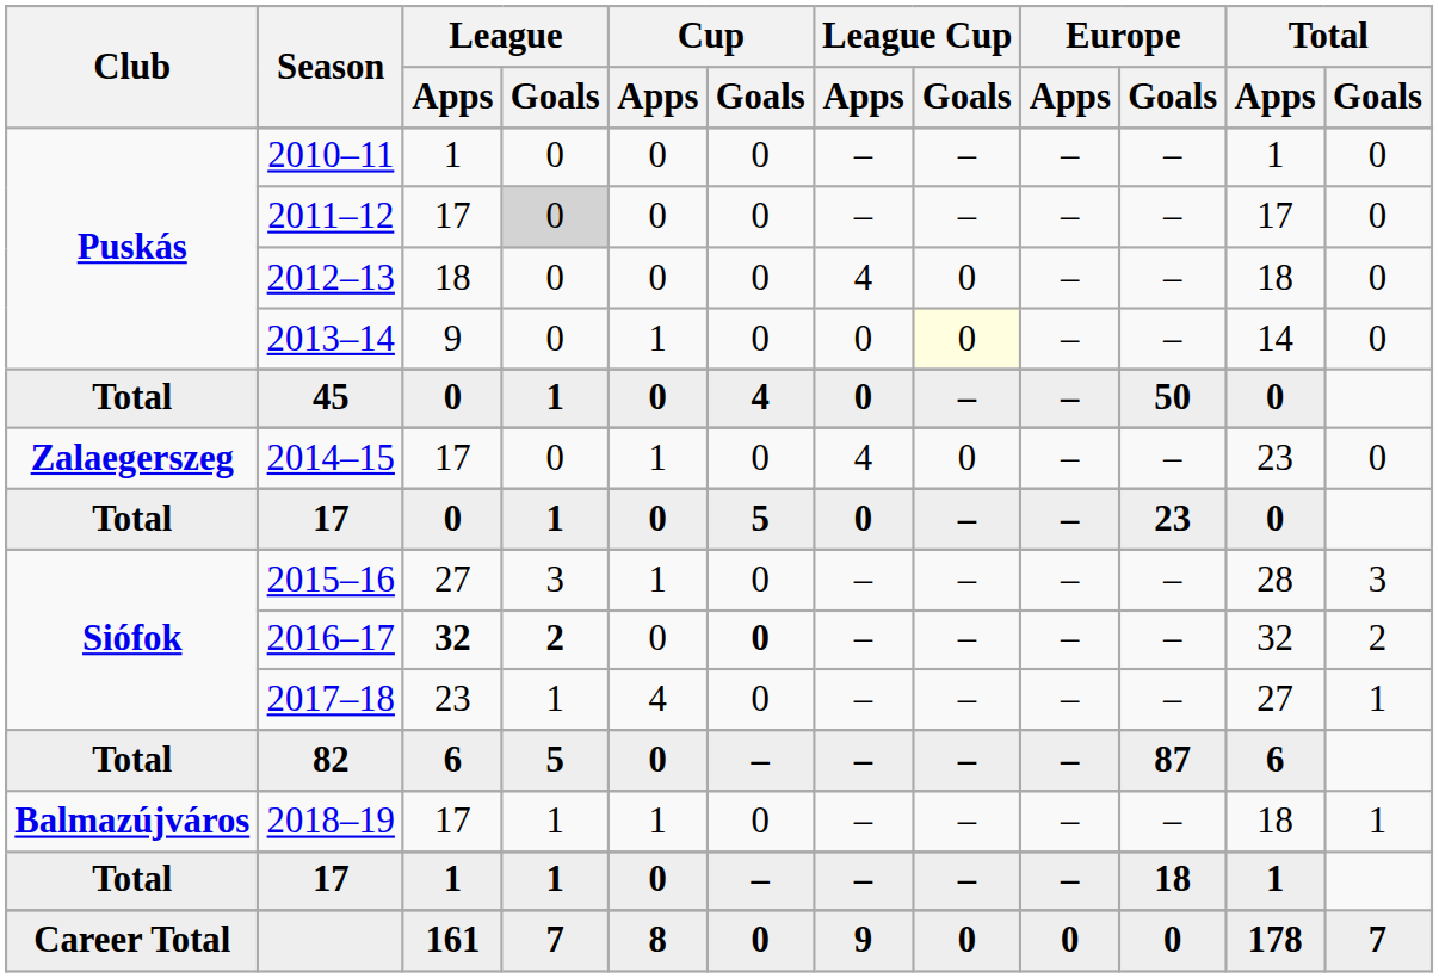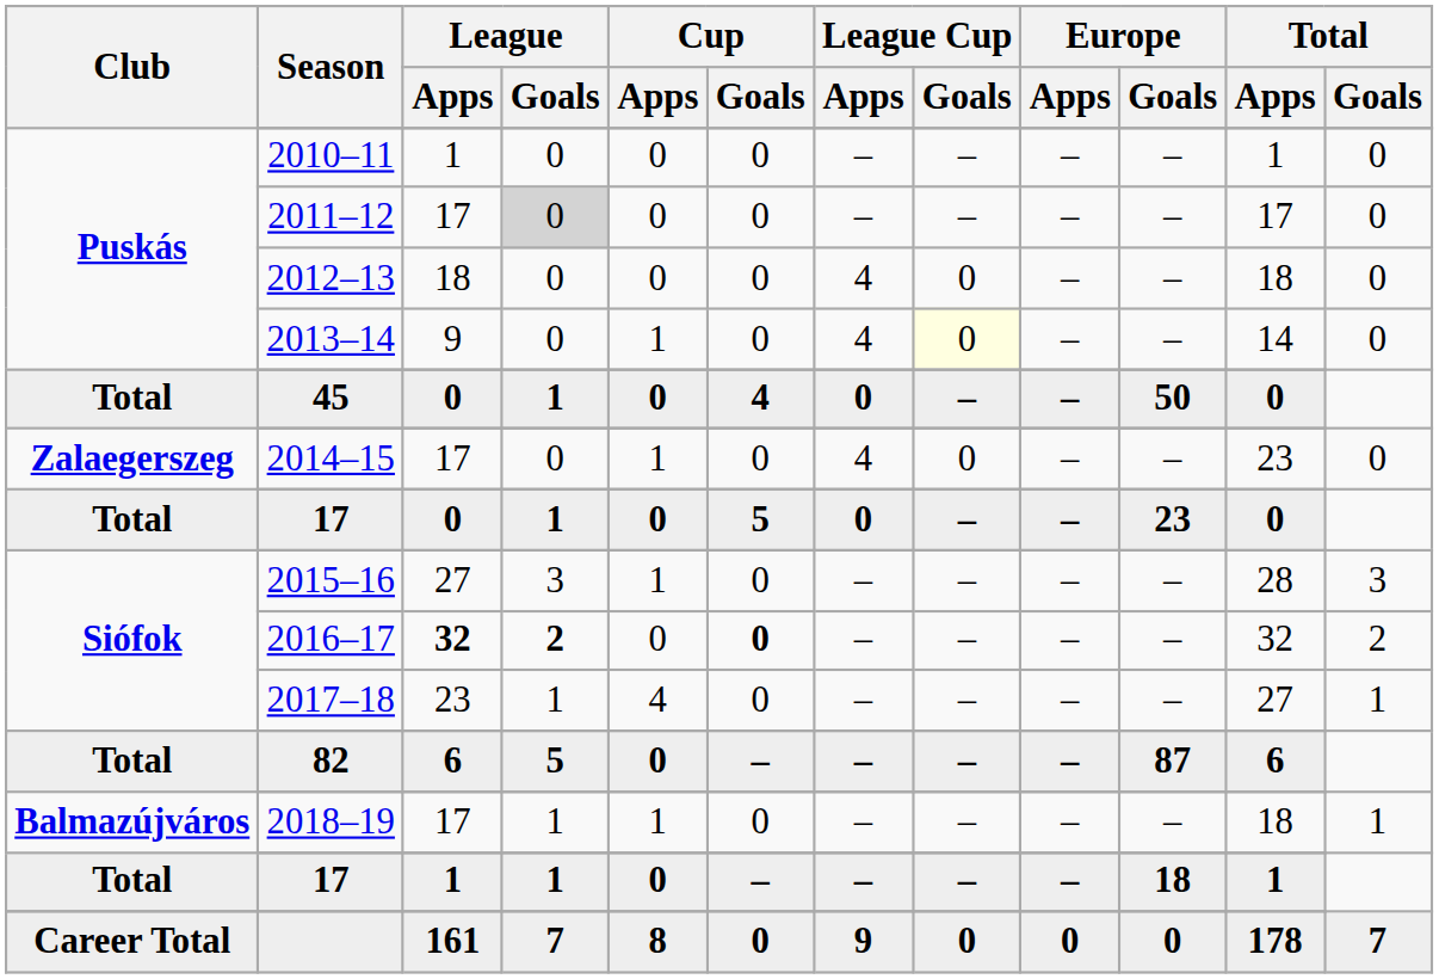 <table class="wikitable" style="font-size:90%; text-align: center;">
 <tr>
 <th rowspan="2">Club</th>
 <th rowspan="2">Season</th>
 <th colspan="2">League</th>
 <th colspan="2">Cup</th>
 <th colspan="2">League Cup</th>
 <th colspan="2">Europe</th>
 <th colspan="2">Total</th>
 </tr>
 <tr>
 <th>Apps</th>
 <th>Goals</th>
 <th>Apps</th>
 <th>Goals</th>
 <th>Apps</th>
 <th>Goals</th>
 <th>Apps</th>
 <th>Goals</th>
 <th>Apps</th>
 <th>Goals</th>
 </tr>
 <tr ||-||-||-|->
 <td rowspan="6" valign="center"><strong><a href='#'>Puskás</a></strong></td>
 </tr>
 <tr>
 <td><a href='#'>2010–11</a></td>
 <td>1</td>
 <td>0</td>
 <td>0</td>
 <td>0</td>
 <td>–</td>
 <td>–</td>
 <td>–</td>
 <td>–</td>
 <td>1</td>
 <td>0</td>
 </tr>
 <tr>
 <td><a href='#'>2011–12</a></td>
 <td>17</td>
 <td style="background: lightgrey;">0</td>
 <td>0</td>
 <td>0</td>
 <td>–</td>
 <td>–</td>
 <td>–</td>
 <td>–</td>
 <td>17</td>
 <td>0</td>
 </tr>
 <tr>
 <td><a href='#'>2012–13</a></td>
 <td>18</td>
 <td>0</td>
 <td>0</td>
 <td>0</td>
 <td>4</td>
 <td>0</td>
 <td>–</td>
 <td>–</td>
 <td>18</td>
 <td>0</td>
 </tr>
 <tr>
 <td><a href='#'>2013–14</a></td>
 <td>9</td>
 <td>0</td>
 <td>1</td>
 <td>0</td>
-<td>0</td>
+<td>4</td>
 <td style="background: lightyellow;">0</td>
 <td>–</td>
 <td>–</td>
 <td>14</td>
 <td>0</td>
 </tr>
 <tr>
 </tr>
 <tr style="font-weight:bold; background-color:#eeeeee;">
 <td>Total</td>
 <td>45</td>
 <td>0</td>
 <td>1</td>
 <td>0</td>
 <td>4</td>
 <td>0</td>
 <td>–</td>
 <td>–</td>
 <td>50</td>
 <td>0</td>
 </tr>
 <tr>
 <td rowspan="3" valign="center"><strong><a href='#'>Zalaegerszeg</a></strong></td>
 </tr>
 <tr>
 <td><a href='#'>2014–15</a></td>
 <td>17</td>
 <td>0</td>
 <td>1</td>
 <td>0</td>
 <td>4</td>
 <td>0</td>
 <td>–</td>
 <td>–</td>
 <td>23</td>
 <td>0</td>
 </tr>
 <tr>
 </tr>
 <tr style="font-weight:bold; background-color:#eeeeee;">
 <td>Total</td>
 <td>17</td>
 <td>0</td>
 <td>1</td>
 <td>0</td>
 <td>5</td>
 <td>0</td>
 <td>–</td>
 <td>–</td>
 <td>23</td>
 <td>0</td>
 </tr>
 <tr>
 <td rowspan="5" valign="center"><strong><a href='#'>Siófok</a></strong></td>
 </tr>
 <tr>
 <td><a href='#'>2015–16</a></td>
 <td>27</td>
 <td>3</td>
 <td>1</td>
 <td>0</td>
 <td>–</td>
 <td>–</td>
 <td>–</td>
 <td>–</td>
 <td>28</td>
 <td>3</td>
 </tr>
 <tr>
 <td><a href='#'>2016–17</a></td>
 <td><strong>32</strong></td>
 <td><strong>2</strong></td>
 <td>0</td>
 <td><strong>0</strong></td>
 <td>–</td>
 <td>–</td>
 <td>–</td>
 <td>–</td>
 <td>32</td>
 <td>2</td>
 </tr>
 <tr>
 <td><a href='#'>2017–18</a></td>
 <td>23</td>
 <td>1</td>
 <td>4</td>
 <td>0</td>
 <td>–</td>
 <td>–</td>
 <td>–</td>
 <td>–</td>
 <td>27</td>
 <td>1</td>
 </tr>
 <tr>
 </tr>
 <tr style="font-weight:bold; background-color:#eeeeee;">
 <td>Total</td>
 <td>82</td>
 <td>6</td>
 <td>5</td>
 <td>0</td>
 <td>–</td>
 <td>–</td>
 <td>–</td>
 <td>–</td>
 <td>87</td>
 <td>6</td>
 </tr>
 <tr>
 <td rowspan="3" valign="center"><strong><a href='#'>Balmazújváros</a></strong></td>
 </tr>
 <tr>
 <td><a href='#'>2018–19</a></td>
 <td>17</td>
 <td>1</td>
 <td>1</td>
 <td>0</td>
 <td>–</td>
 <td>–</td>
 <td>–</td>
 <td>–</td>
 <td>18</td>
 <td>1</td>
 </tr>
 <tr>
 </tr>
 <tr style="font-weight:bold; background-color:#eeeeee;">
 <td>Total</td>
 <td>17</td>
 <td>1</td>
 <td>1</td>
 <td>0</td>
 <td>–</td>
 <td>–</td>
 <td>–</td>
 <td>–</td>
 <td>18</td>
 <td>1</td>
 </tr>
 <tr>
 </tr>
 <tr style="font-weight:bold; background-color:#eeeeee;">
 <td rowspan="2" valign="top"><strong>Career Total</strong></td>
 <td></td>
 <td><strong>161</strong></td>
 <td><strong>7</strong></td>
 <td><strong>8</strong></td>
 <td><strong>0</strong></td>
 <td><strong>9</strong></td>
 <td><strong>0</strong></td>
 <td><strong>0</strong></td>
 <td><strong>0</strong></td>
 <td><strong>178</strong></td>
 <td><strong>7</strong></td>
 </tr>
 </table>
